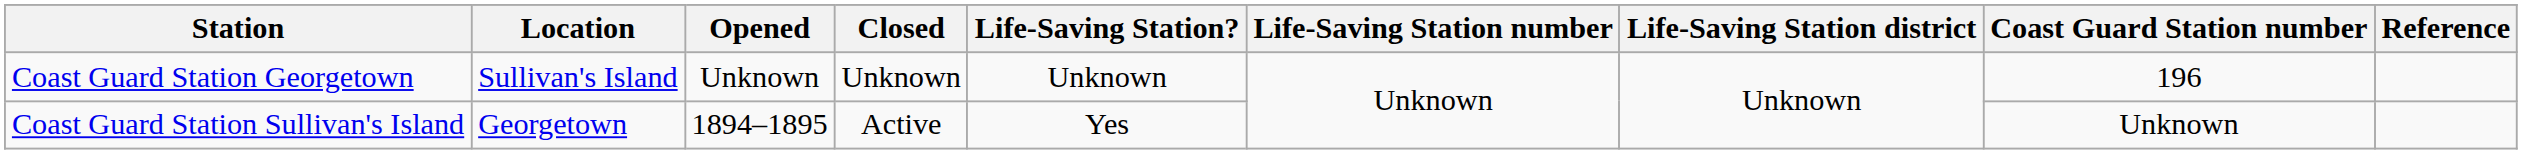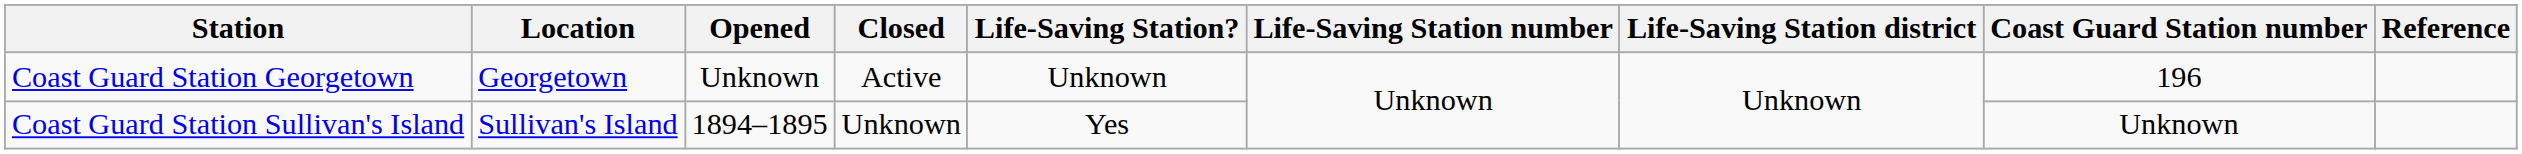 <table class="wikitable sortable" style="text-align:left;">
 <tr>
 <th>Station</th>
 <th>Location</th>
 <th>Opened</th>
 <th>Closed</th>
 <th>Life-Saving Station?</th>
 <th>Life-Saving Station number</th>
 <th>Life-Saving Station district</th>
 <th>Coast Guard Station number</th>
 <th>Reference</th>
 </tr>
 <tr>
 <td><a href='#'>Coast Guard Station Georgetown</a></td>
-<td><a href='#'>Sullivan's Island</a></td>
+<td><a href='#'>Georgetown</a></td>
 <td align="center">Unknown</td>
-<td align="center">Unknown</td>
+<td align="center">Active</td>
 <td align="center">Unknown</td>
 <td rowspan="2" align="center">Unknown</td>
 <td rowspan="2" align="center">Unknown</td>
 <td align="center">196</td>
 <td align="center"></td>
 </tr>
 <tr>
 <td><a href='#'>Coast Guard Station Sullivan's Island</a></td>
-<td><a href='#'>Georgetown</a></td>
+<td><a href='#'>Sullivan's Island</a></td>
 <td align="center">1894–1895</td>
-<td align="center">Active</td>
+<td align="center">Unknown</td>
 <td align="center">Yes</td>
 <td align="center">Unknown</td>
 <td align="center"></td>
 </tr>
 </table>
